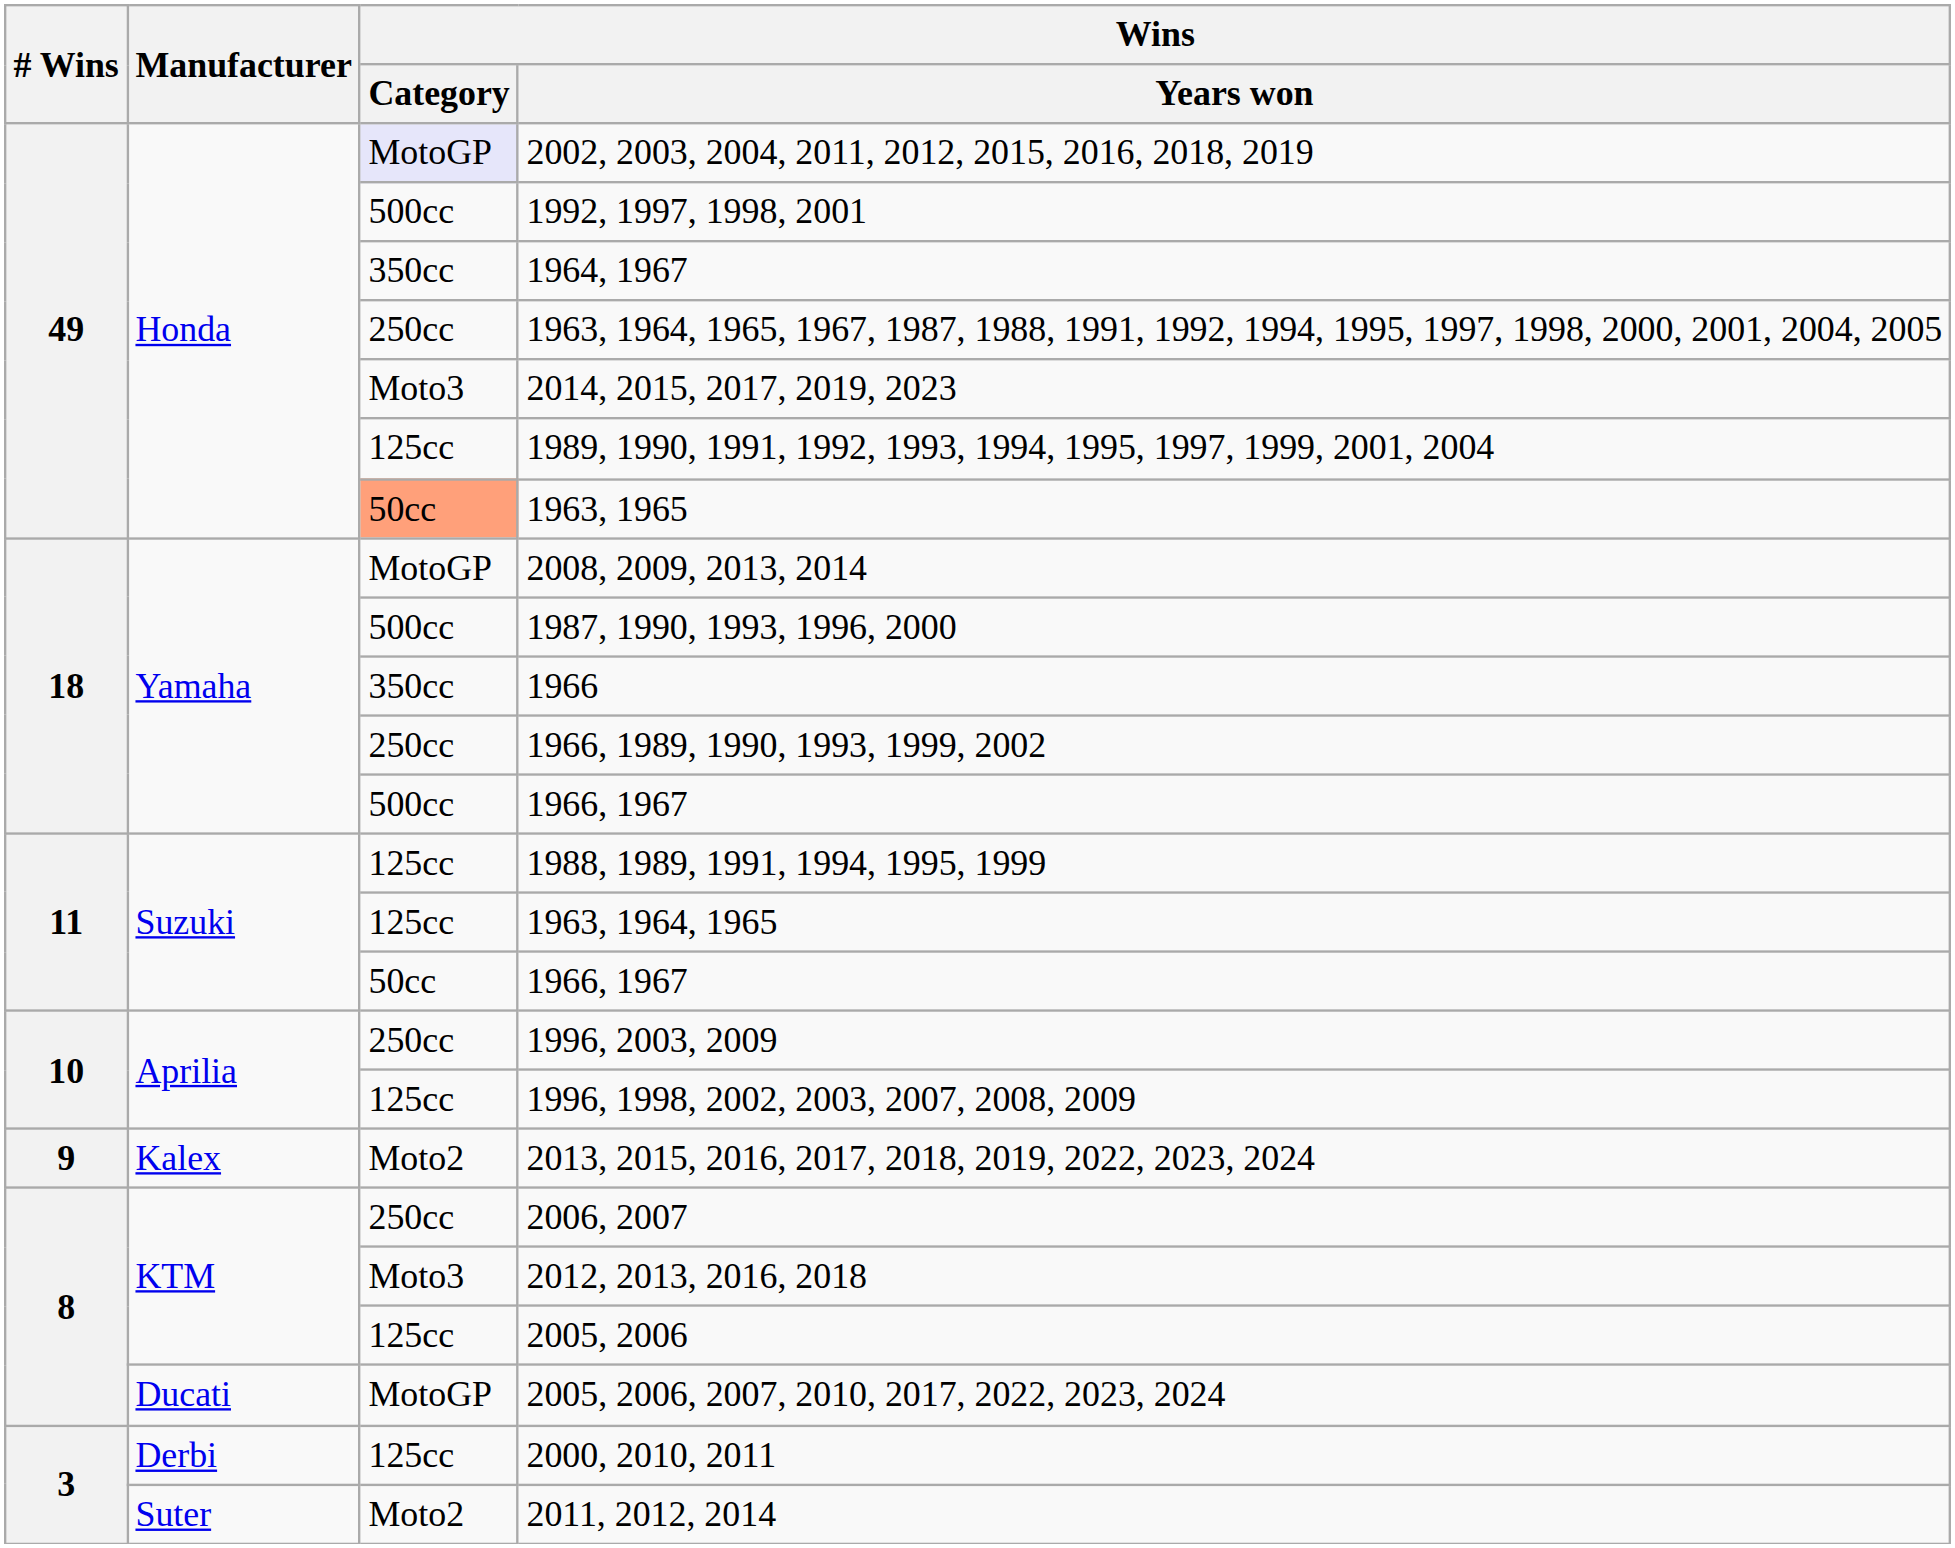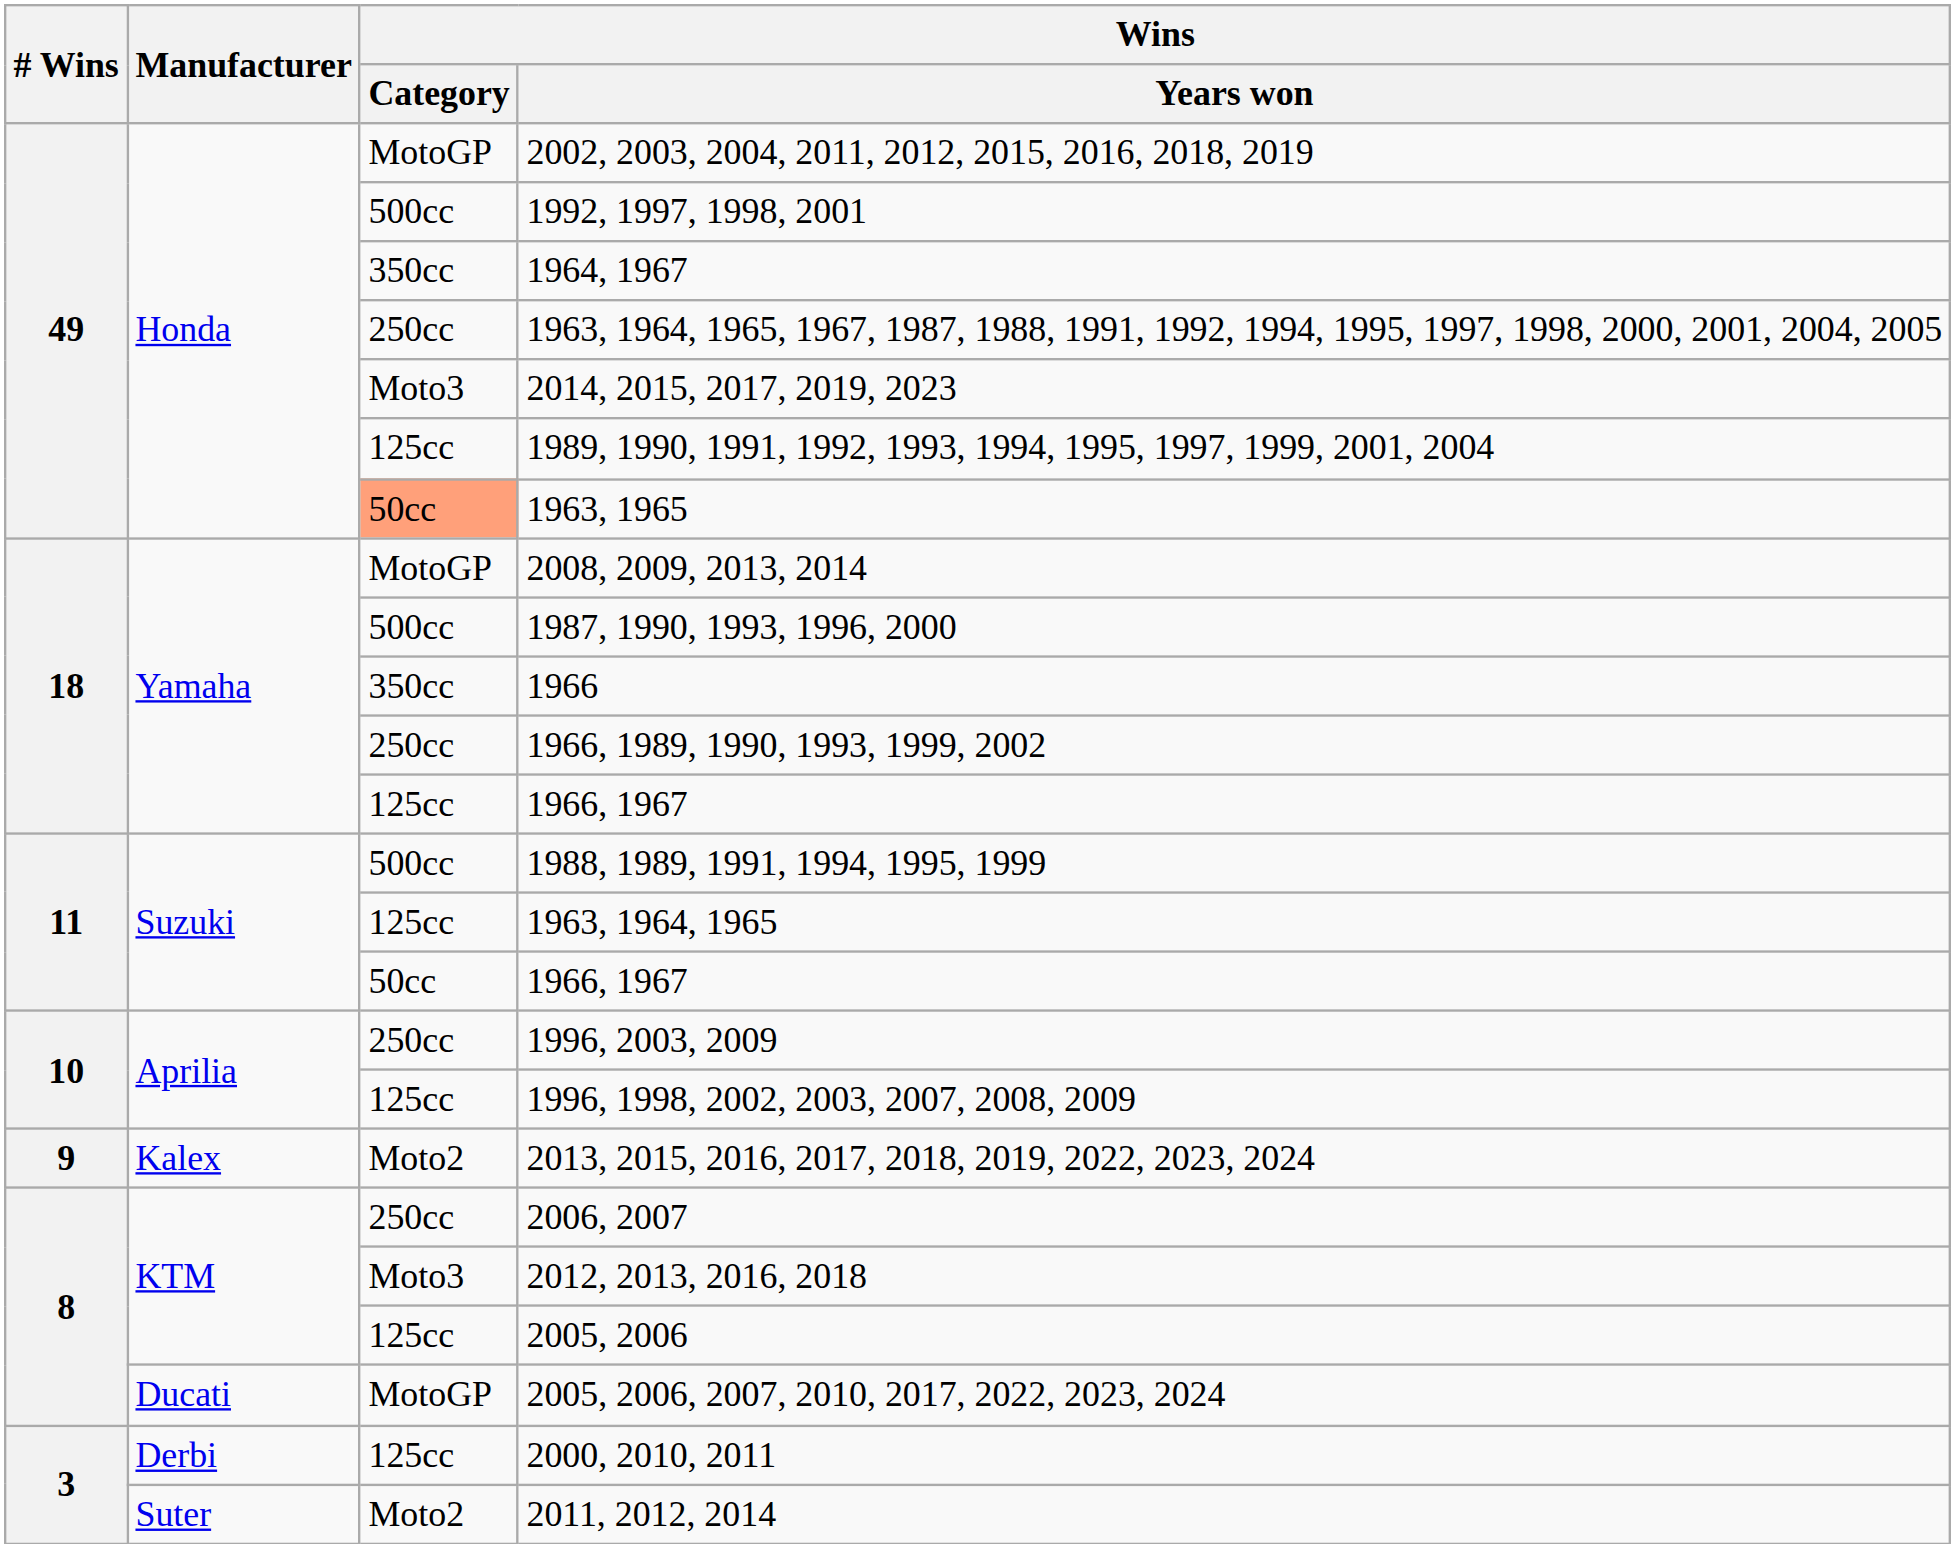 <table class="wikitable" style="font-size: 95%;">
 <tr>
 <th rowspan=2># Wins</th>
 <th rowspan=2>Manufacturer</th>
 <th colspan=2>Wins</th>
 </tr>
 <tr>
 <th>Category</th>
 <th>Years won</th>
 </tr>
 <tr>
 <th rowspan=7>49</th>
 <td rowspan=7> <a href='#'>Honda</a></td>
-<td style="background: lavender;">MotoGP</td>
+<td>MotoGP</td>
 <td>2002, 2003, 2004, 2011, 2012, 2015, 2016, 2018, 2019</td>
 </tr>
 <tr>
 <td>500cc</td>
 <td>1992, 1997, 1998, 2001</td>
 </tr>
 <tr>
 <td>350cc</td>
 <td>1964, 1967</td>
 </tr>
 <tr>
 <td>250cc</td>
 <td>1963, 1964, 1965, 1967, 1987, 1988, 1991, 1992, 1994, 1995, 1997, 1998, 2000, 2001, 2004, 2005</td>
 </tr>
 <tr>
 <td>Moto3</td>
 <td>2014, 2015, 2017, 2019, 2023</td>
 </tr>
 <tr>
 <td>125cc</td>
 <td>1989, 1990, 1991, 1992, 1993, 1994, 1995, 1997, 1999, 2001, 2004</td>
 </tr>
 <tr>
 <td style="background: lightsalmon;">50cc</td>
 <td>1963, 1965</td>
 </tr>
 <tr>
 <th rowspan=5>18</th>
 <td rowspan=5> <a href='#'>Yamaha</a></td>
 <td>MotoGP</td>
 <td>2008, 2009, 2013, 2014</td>
 </tr>
 <tr>
 <td>500cc</td>
 <td>1987, 1990, 1993, 1996, 2000</td>
 </tr>
 <tr>
 <td>350cc</td>
 <td>1966</td>
 </tr>
 <tr>
 <td>250cc</td>
 <td>1966, 1989, 1990, 1993, 1999, 2002</td>
 </tr>
 <tr>
-<td>500cc</td>
+<td>125cc</td>
 <td>1966, 1967</td>
 </tr>
 <tr>
 <th rowspan=3>11</th>
 <td rowspan=3> <a href='#'>Suzuki</a></td>
-<td>125cc</td>
+<td>500cc</td>
 <td>1988, 1989, 1991, 1994, 1995, 1999</td>
 </tr>
 <tr>
 <td>125cc</td>
 <td>1963, 1964, 1965</td>
 </tr>
 <tr>
 <td>50cc</td>
 <td>1966, 1967</td>
 </tr>
 <tr>
 <th rowspan=2>10</th>
 <td rowspan=2> <a href='#'>Aprilia</a></td>
 <td>250cc</td>
 <td>1996, 2003, 2009</td>
 </tr>
 <tr>
 <td>125cc</td>
 <td>1996, 1998, 2002, 2003, 2007, 2008, 2009</td>
 </tr>
 <tr>
 <th>9</th>
 <td> <a href='#'>Kalex</a></td>
 <td>Moto2</td>
 <td>2013, 2015, 2016, 2017, 2018, 2019, 2022, 2023, 2024</td>
 </tr>
 <tr>
 <th rowspan=4>8</th>
 <td rowspan=3> <a href='#'>KTM</a></td>
 <td>250cc</td>
 <td>2006, 2007</td>
 </tr>
 <tr>
 <td>Moto3</td>
 <td>2012, 2013, 2016, 2018</td>
 </tr>
 <tr>
 <td>125cc</td>
 <td>2005, 2006</td>
 </tr>
 <tr>
 <td> <a href='#'>Ducati</a></td>
 <td>MotoGP</td>
 <td>2005, 2006, 2007, 2010, 2017, 2022, 2023, 2024</td>
 </tr>
 <tr>
 <th rowspan=2>3</th>
 <td> <a href='#'>Derbi</a></td>
 <td>125cc</td>
 <td>2000, 2010, 2011</td>
 </tr>
 <tr>
 <td> <a href='#'>Suter</a></td>
 <td>Moto2</td>
 <td>2011, 2012, 2014</td>
 </tr>
 </table>
